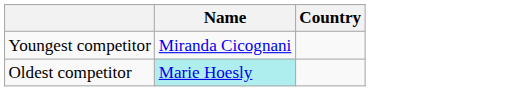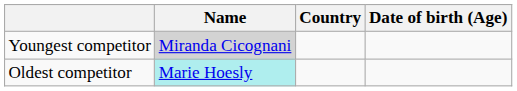 <table class="wikitable">
 <tr>
 <th></th>
 <th>Name</th>
 <th>Country</th>
+<th>Date of birth (Age)</th>
 </tr>
 <tr>
 <td>Youngest competitor</td>
-<td><a href='#'>Miranda Cicognani</a></td>
+<td style="background: lightgrey;"><a href='#'>Miranda Cicognani</a></td>
+<td></td>
 <td></td>
 </tr>
 <tr>
 <td>Oldest competitor</td>
 <td style="background: paleturquoise;"><a href='#'>Marie Hoesly</a></td>
 <td></td>
+<td></td>
 </tr>
 </table>
